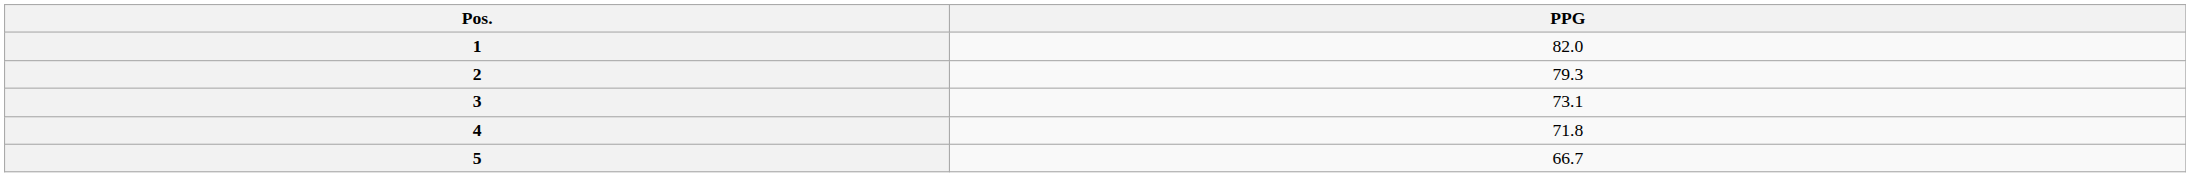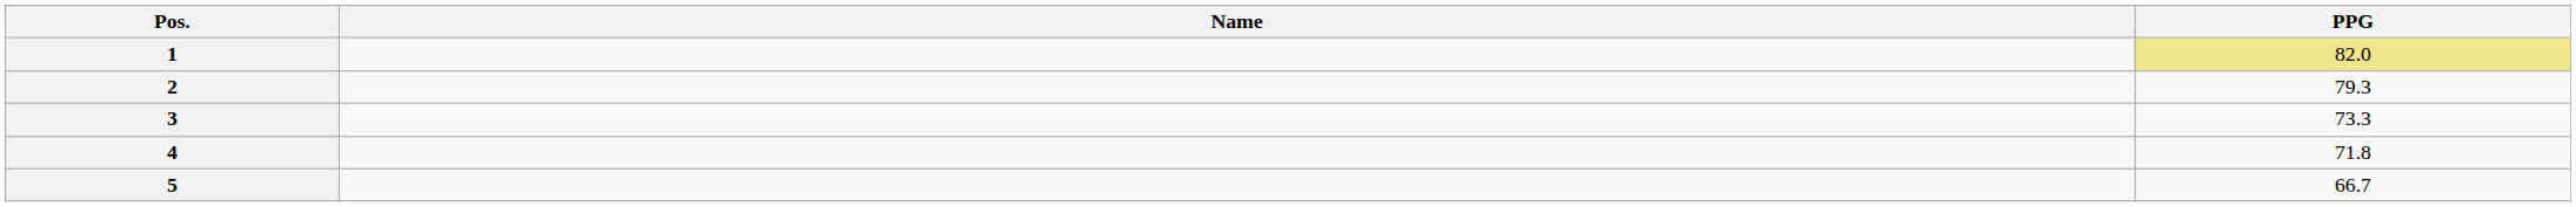 <table class=wikitable width=100% style="text-align:center;">
 <tr>
 <th width="13%">Pos.</th>
+<th width="70%">Name</th>
 <th width="17%">PPG</th>
 </tr>
 <tr>
 <th>1</th>
-<td>82.0</td>
+<td align=left></td>
+<td style="background: khaki;">82.0</td>
 </tr>
 <tr>
 <th>2</th>
+<td align=left></td>
 <td>79.3</td>
 </tr>
 <tr>
 <th>3</th>
-<td>73.1</td>
+<td align=left></td>
+<td>73.3</td>
 </tr>
 <tr>
 <th>4</th>
+<td align=left></td>
 <td>71.8</td>
 </tr>
 <tr>
 <th>5</th>
+<td align=left></td>
 <td>66.7</td>
 </tr>
 </table>
